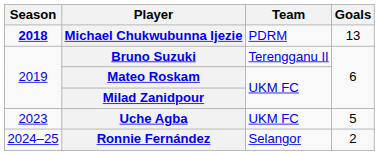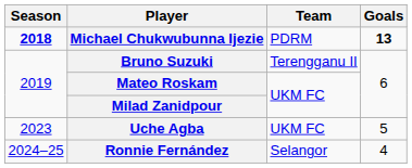 <table class="wikitable plainrowheaders sortable">
 <tr>
 <th>Season</th>
 <th>Player</th>
 <th>Team</th>
 <th>Goals</th>
 </tr>
 <tr>
 <td align=center><strong><a href='#'>2018</a></strong></td>
 <th scope=row> <a href='#'>Michael Chukwubunna Ijezie</a></th>
 <td><a href='#'>PDRM</a></td>
-<td align="center">13</td>
+<td align="center"><strong>13</strong></td>
 </tr>
 <tr>
 <td rowspan="3" align=center><a href='#'>2019</a></td>
 <th scope="row"> <a href='#'>Bruno Suzuki</a></th>
 <td><a href='#'>Terengganu II</a></td>
 <td rowspan="3" align="center">6</td>
 </tr>
 <tr>
 <th scope="row"> <a href='#'>Mateo Roskam</a></th>
 <td rowspan="2"><a href='#'>UKM FC</a></td>
 </tr>
 <tr>
 <th scope=row> <a href='#'>Milad Zanidpour</a></th>
 </tr>
 <tr>
 <td align=center><a href='#'>2023</a></td>
 <th scope=row> <a href='#'>Uche Agba</a></th>
 <td><a href='#'>UKM FC</a></td>
 <td align="center">5</td>
 </tr>
 <tr>
 <td align=center><a href='#'>2024–25</a></td>
 <th scope=row> <a href='#'>Ronnie Fernández</a></th>
 <td><a href='#'>Selangor</a></td>
-<td align="center">2</td>
+<td align="center">4</td>
 </tr>
 </table>
